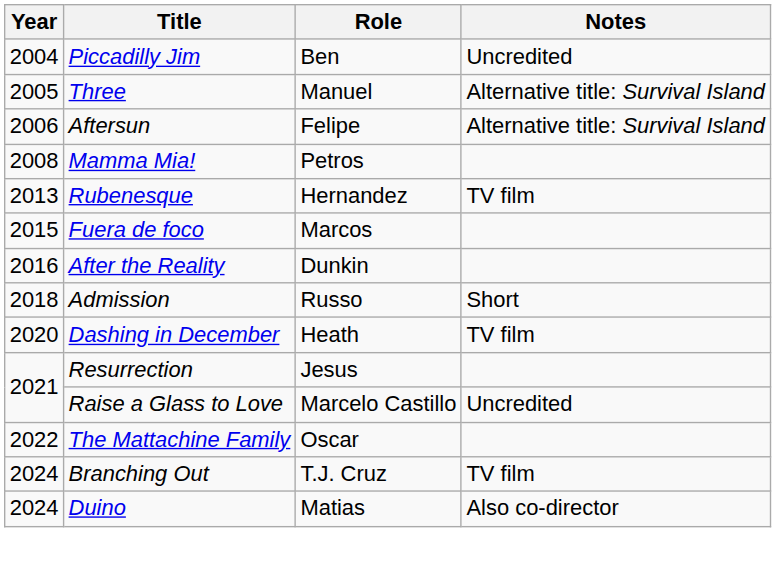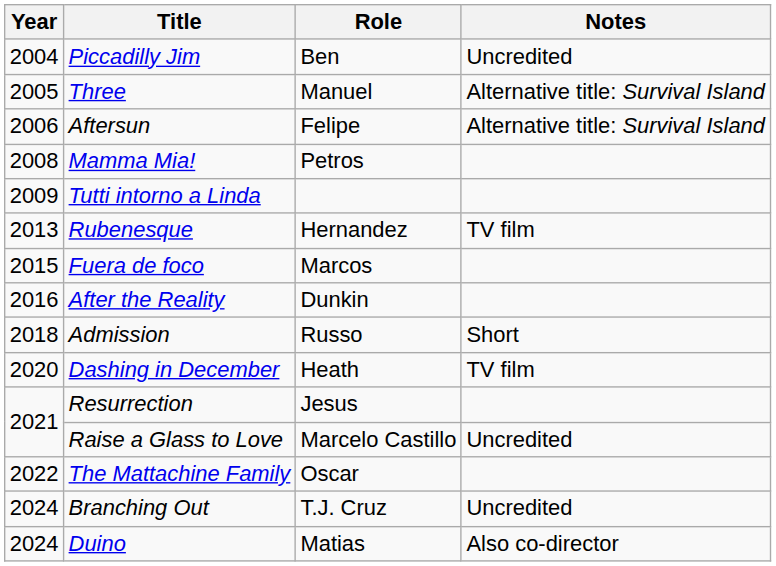 <table class="wikitable sortable">
 <tr>
 <th>Year</th>
 <th>Title</th>
 <th>Role</th>
 <th class="unsortable">Notes</th>
 </tr>
 <tr>
 <td>2004</td>
 <td><em><a href='#'>Piccadilly Jim</a></em></td>
 <td>Ben</td>
 <td>Uncredited</td>
 </tr>
 <tr>
 <td>2005</td>
 <td><em><a href='#'>Three</a></em></td>
 <td>Manuel</td>
 <td>Alternative title: <em>Survival Island</em></td>
 </tr>
 <tr>
 <td>2006</td>
 <td><em>Aftersun</em></td>
 <td>Felipe</td>
 <td>Alternative title: <em>Survival Island</em></td>
 </tr>
 <tr>
 <td>2008</td>
 <td><em><a href='#'>Mamma Mia!</a></em></td>
 <td>Petros</td>
+<td></td>
+</tr>
+<tr>
+<td>2009</td>
+<td><em><a href='#'>Tutti intorno a Linda</a></em></td>
+<td></td>
 <td></td>
 </tr>
 <tr>
 <td>2013</td>
 <td><em><a href='#'>Rubenesque</a></em></td>
 <td>Hernandez</td>
 <td>TV film</td>
 </tr>
 <tr>
 <td>2015</td>
 <td><em><a href='#'>Fuera de foco</a></em></td>
 <td>Marcos</td>
 <td></td>
 </tr>
 <tr>
 <td>2016</td>
 <td><em><a href='#'>After the Reality</a></em></td>
 <td>Dunkin</td>
 <td></td>
 </tr>
 <tr>
 <td>2018</td>
 <td><em>Admission</em></td>
 <td>Russo</td>
 <td>Short</td>
 </tr>
 <tr>
 <td>2020</td>
 <td><em><a href='#'>Dashing in December</a></em></td>
 <td>Heath</td>
 <td>TV film</td>
 </tr>
 <tr>
 <td rowspan="2">2021</td>
 <td><em>Resurrection</em></td>
 <td>Jesus</td>
 <td></td>
 </tr>
 <tr>
 <td><em>Raise a Glass to Love</em></td>
 <td>Marcelo Castillo</td>
 <td>Uncredited</td>
 </tr>
 <tr>
 <td>2022</td>
 <td><em><a href='#'>The Mattachine Family</a></em></td>
 <td>Oscar</td>
 <td></td>
 </tr>
 <tr>
 <td>2024</td>
 <td><em>Branching Out</em></td>
 <td>T.J. Cruz</td>
-<td>TV film</td>
+<td>Uncredited</td>
 </tr>
 <tr>
 <td>2024</td>
 <td><em><a href='#'>Duino</a></em></td>
 <td>Matias</td>
 <td>Also co-director</td>
 </tr>
 </table>
